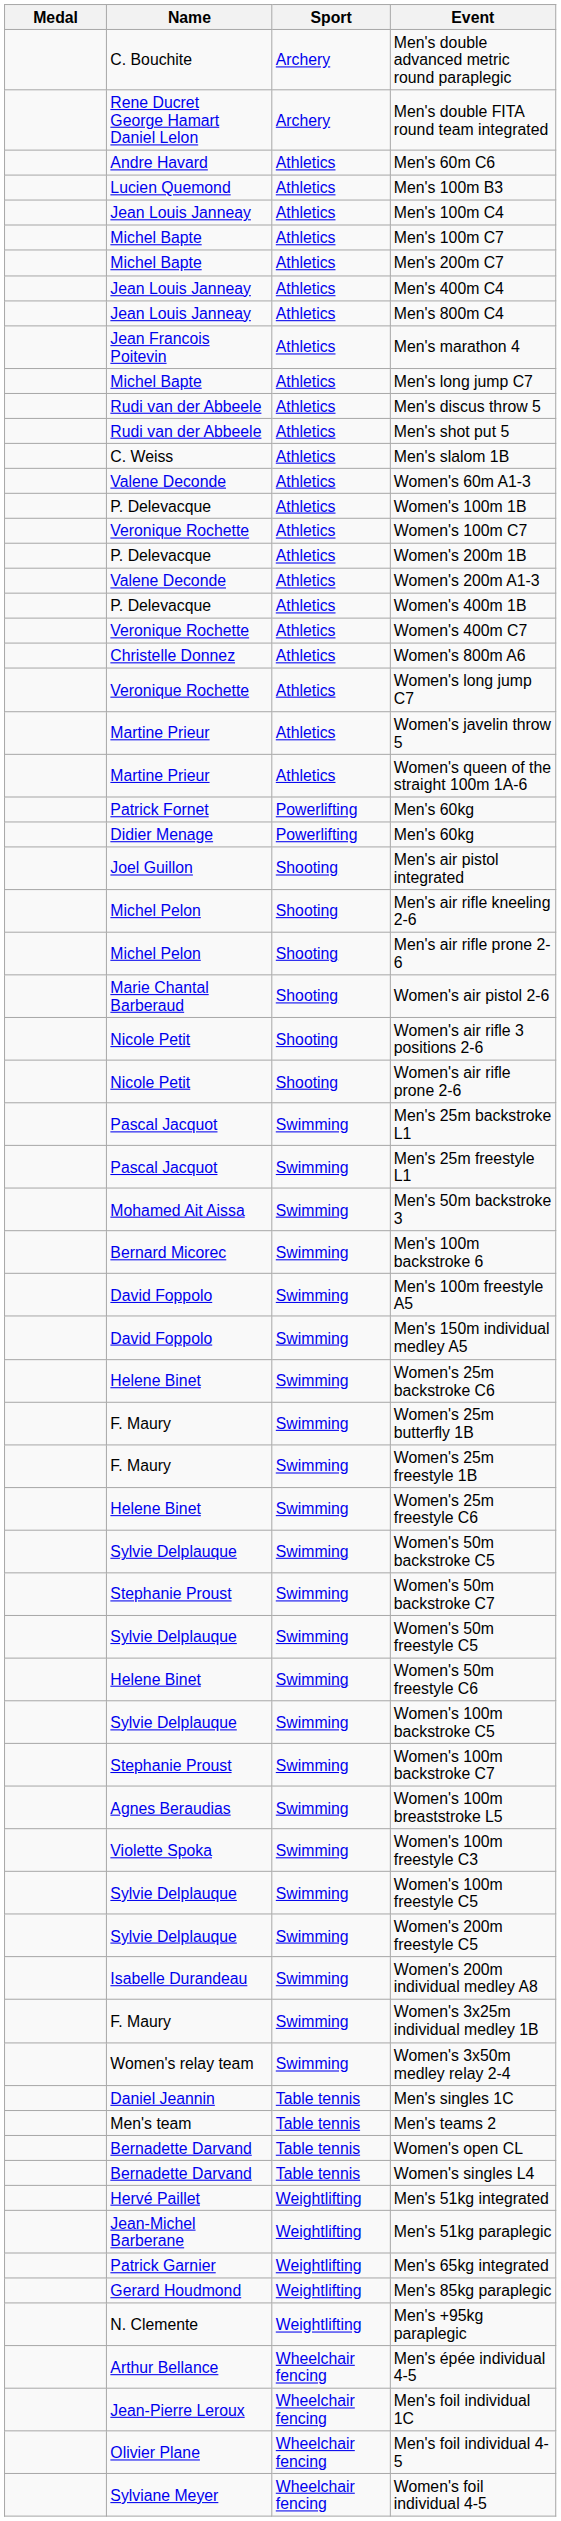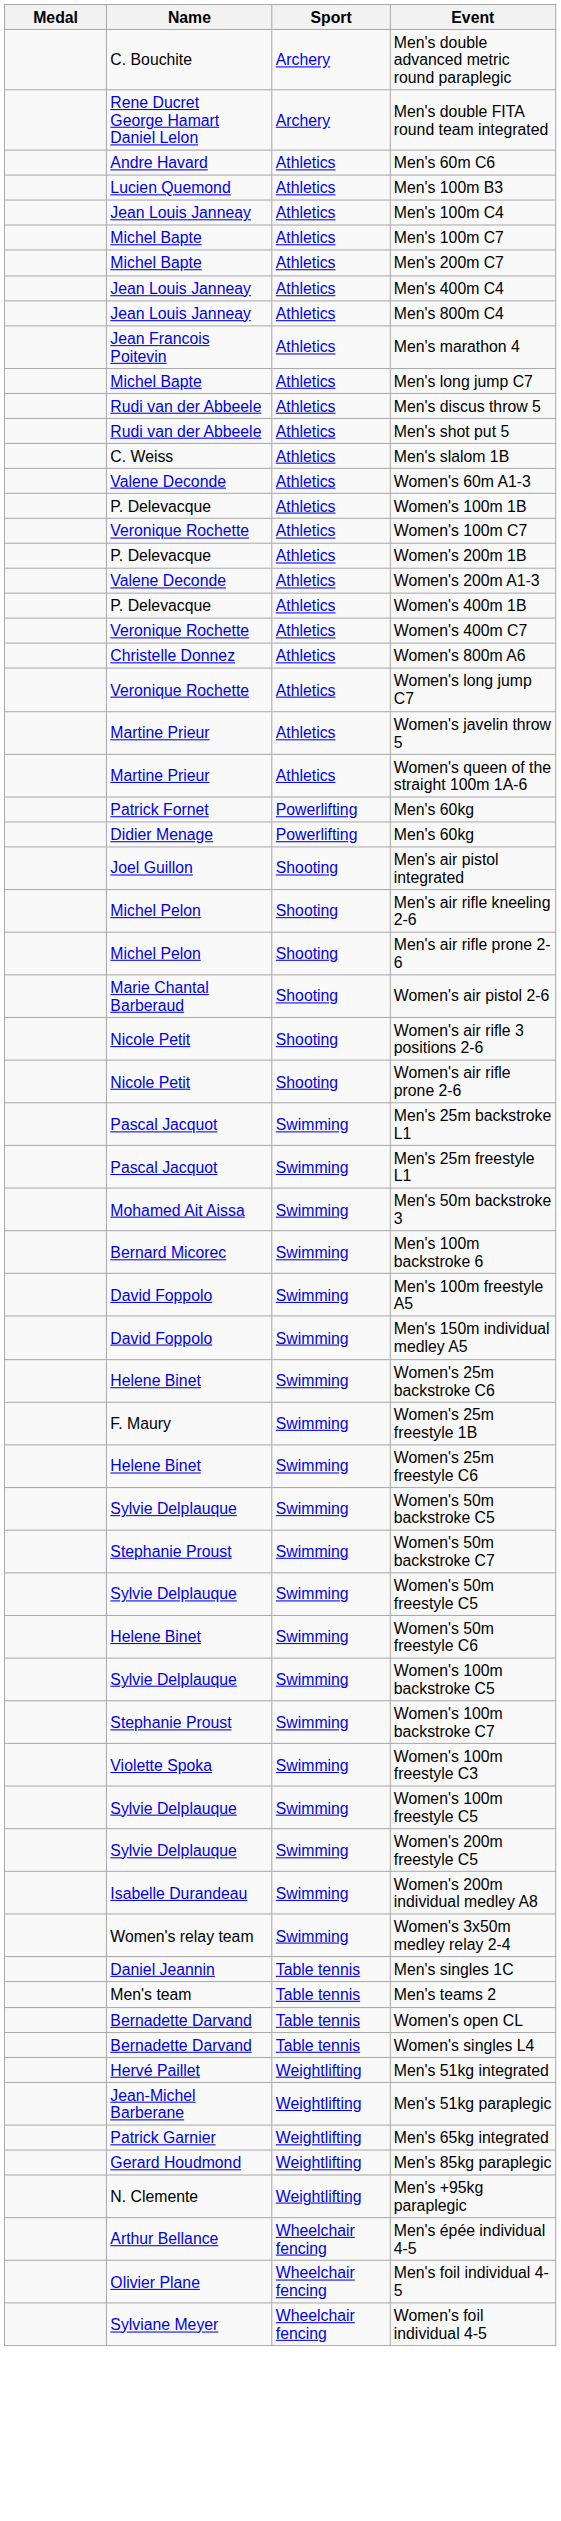 <table class=wikitable style="font-size:95%">
 <tr>
 <th style="width:6em">Medal</th>
 <th style="width:10em">Name</th>
 <th style="width:7em">Sport</th>
 <th style="width:10em">Event</th>
 </tr>
 <tr>
 <td></td>
 <td>C. Bouchite</td>
 <td><a href='#'>Archery</a></td>
 <td>Men's double advanced metric round paraplegic</td>
 </tr>
 <tr>
 <td></td>
 <td><a href='#'>Rene Ducret</a><br> <a href='#'>George Hamart</a><br> <a href='#'>Daniel Lelon</a></td>
 <td><a href='#'>Archery</a></td>
 <td>Men's double FITA round team integrated</td>
 </tr>
 <tr>
 <td></td>
 <td><a href='#'>Andre Havard</a></td>
 <td><a href='#'>Athletics</a></td>
 <td>Men's 60m C6</td>
 </tr>
 <tr>
 <td></td>
 <td><a href='#'>Lucien Quemond</a></td>
 <td><a href='#'>Athletics</a></td>
 <td>Men's 100m B3</td>
 </tr>
 <tr>
 <td></td>
 <td><a href='#'>Jean Louis Janneay</a></td>
 <td><a href='#'>Athletics</a></td>
 <td>Men's 100m C4</td>
 </tr>
 <tr>
 <td></td>
 <td><a href='#'>Michel Bapte</a></td>
 <td><a href='#'>Athletics</a></td>
 <td>Men's 100m C7</td>
 </tr>
 <tr>
 <td></td>
 <td><a href='#'>Michel Bapte</a></td>
 <td><a href='#'>Athletics</a></td>
 <td>Men's 200m C7</td>
 </tr>
 <tr>
 <td></td>
 <td><a href='#'>Jean Louis Janneay</a></td>
 <td><a href='#'>Athletics</a></td>
 <td>Men's 400m C4</td>
 </tr>
 <tr>
 <td></td>
 <td><a href='#'>Jean Louis Janneay</a></td>
 <td><a href='#'>Athletics</a></td>
 <td>Men's 800m C4</td>
 </tr>
 <tr>
 <td></td>
 <td><a href='#'>Jean Francois Poitevin</a></td>
 <td><a href='#'>Athletics</a></td>
 <td>Men's marathon 4</td>
 </tr>
 <tr>
 <td></td>
 <td><a href='#'>Michel Bapte</a></td>
 <td><a href='#'>Athletics</a></td>
 <td>Men's long jump C7</td>
 </tr>
 <tr>
 <td></td>
 <td><a href='#'>Rudi van der Abbeele</a></td>
 <td><a href='#'>Athletics</a></td>
 <td>Men's discus throw 5</td>
 </tr>
 <tr>
 <td></td>
 <td><a href='#'>Rudi van der Abbeele</a></td>
 <td><a href='#'>Athletics</a></td>
 <td>Men's shot put 5</td>
 </tr>
 <tr>
 <td></td>
 <td>C. Weiss</td>
 <td><a href='#'>Athletics</a></td>
 <td>Men's slalom 1B</td>
 </tr>
 <tr>
 <td></td>
 <td><a href='#'>Valene Deconde</a></td>
 <td><a href='#'>Athletics</a></td>
 <td>Women's 60m A1-3</td>
 </tr>
 <tr>
 <td></td>
 <td>P. Delevacque</td>
 <td><a href='#'>Athletics</a></td>
 <td>Women's 100m 1B</td>
 </tr>
 <tr>
 <td></td>
 <td><a href='#'>Veronique Rochette</a></td>
 <td><a href='#'>Athletics</a></td>
 <td>Women's 100m C7</td>
 </tr>
 <tr>
 <td></td>
 <td>P. Delevacque</td>
 <td><a href='#'>Athletics</a></td>
 <td>Women's 200m 1B</td>
 </tr>
 <tr>
 <td></td>
 <td><a href='#'>Valene Deconde</a></td>
 <td><a href='#'>Athletics</a></td>
 <td>Women's 200m A1-3</td>
 </tr>
 <tr>
 <td></td>
 <td>P. Delevacque</td>
 <td><a href='#'>Athletics</a></td>
 <td>Women's 400m 1B</td>
 </tr>
 <tr>
 <td></td>
 <td><a href='#'>Veronique Rochette</a></td>
 <td><a href='#'>Athletics</a></td>
 <td>Women's 400m C7</td>
 </tr>
 <tr>
 <td></td>
 <td><a href='#'>Christelle Donnez</a></td>
 <td><a href='#'>Athletics</a></td>
 <td>Women's 800m A6</td>
 </tr>
 <tr>
 <td></td>
 <td><a href='#'>Veronique Rochette</a></td>
 <td><a href='#'>Athletics</a></td>
 <td>Women's long jump C7</td>
 </tr>
 <tr>
 <td></td>
 <td><a href='#'>Martine Prieur</a></td>
 <td><a href='#'>Athletics</a></td>
 <td>Women's javelin throw 5</td>
 </tr>
 <tr>
 <td></td>
 <td><a href='#'>Martine Prieur</a></td>
 <td><a href='#'>Athletics</a></td>
 <td>Women's queen of the straight 100m 1A-6</td>
 </tr>
 <tr>
 <td></td>
 <td><a href='#'>Patrick Fornet</a></td>
 <td><a href='#'>Powerlifting</a></td>
 <td>Men's 60kg</td>
 </tr>
 <tr>
 <td></td>
 <td><a href='#'>Didier Menage</a></td>
 <td><a href='#'>Powerlifting</a></td>
 <td>Men's 60kg</td>
 </tr>
 <tr>
 <td></td>
 <td><a href='#'>Joel Guillon</a></td>
 <td><a href='#'>Shooting</a></td>
 <td>Men's air pistol integrated</td>
 </tr>
 <tr>
 <td></td>
 <td><a href='#'>Michel Pelon</a></td>
 <td><a href='#'>Shooting</a></td>
 <td>Men's air rifle kneeling 2-6</td>
 </tr>
 <tr>
 <td></td>
 <td><a href='#'>Michel Pelon</a></td>
 <td><a href='#'>Shooting</a></td>
 <td>Men's air rifle prone 2-6</td>
 </tr>
 <tr>
 <td></td>
 <td><a href='#'>Marie Chantal Barberaud</a></td>
 <td><a href='#'>Shooting</a></td>
 <td>Women's air pistol 2-6</td>
 </tr>
 <tr>
 <td></td>
 <td><a href='#'>Nicole Petit</a></td>
 <td><a href='#'>Shooting</a></td>
 <td>Women's air rifle 3 positions 2-6</td>
 </tr>
 <tr>
 <td></td>
 <td><a href='#'>Nicole Petit</a></td>
 <td><a href='#'>Shooting</a></td>
 <td>Women's air rifle prone 2-6</td>
 </tr>
 <tr>
 <td></td>
 <td><a href='#'>Pascal Jacquot</a></td>
 <td><a href='#'>Swimming</a></td>
 <td>Men's 25m backstroke L1</td>
 </tr>
 <tr>
 <td></td>
 <td><a href='#'>Pascal Jacquot</a></td>
 <td><a href='#'>Swimming</a></td>
 <td>Men's 25m freestyle L1</td>
 </tr>
 <tr>
 <td></td>
 <td><a href='#'>Mohamed Ait Aissa</a></td>
 <td><a href='#'>Swimming</a></td>
 <td>Men's 50m backstroke 3</td>
 </tr>
 <tr>
 <td></td>
 <td><a href='#'>Bernard Micorec</a></td>
 <td><a href='#'>Swimming</a></td>
 <td>Men's 100m backstroke 6</td>
 </tr>
 <tr>
 <td></td>
 <td><a href='#'>David Foppolo</a></td>
 <td><a href='#'>Swimming</a></td>
 <td>Men's 100m freestyle A5</td>
 </tr>
 <tr>
 <td></td>
 <td><a href='#'>David Foppolo</a></td>
 <td><a href='#'>Swimming</a></td>
 <td>Men's 150m individual medley A5</td>
 </tr>
 <tr>
 <td></td>
 <td><a href='#'>Helene Binet</a></td>
 <td><a href='#'>Swimming</a></td>
 <td>Women's 25m backstroke C6</td>
 </tr>
 <tr>
 <td></td>
 <td>F. Maury</td>
 <td><a href='#'>Swimming</a></td>
-<td>Women's 25m butterfly 1B</td>
-</tr>
-<tr>
-<td></td>
-<td>F. Maury</td>
-<td><a href='#'>Swimming</a></td>
 <td>Women's 25m freestyle 1B</td>
 </tr>
 <tr>
 <td></td>
 <td><a href='#'>Helene Binet</a></td>
 <td><a href='#'>Swimming</a></td>
 <td>Women's 25m freestyle C6</td>
 </tr>
 <tr>
 <td></td>
 <td><a href='#'>Sylvie Delplauque</a></td>
 <td><a href='#'>Swimming</a></td>
 <td>Women's 50m backstroke C5</td>
 </tr>
 <tr>
 <td></td>
 <td><a href='#'>Stephanie Proust</a></td>
 <td><a href='#'>Swimming</a></td>
 <td>Women's 50m backstroke C7</td>
 </tr>
 <tr>
 <td></td>
 <td><a href='#'>Sylvie Delplauque</a></td>
 <td><a href='#'>Swimming</a></td>
 <td>Women's 50m freestyle C5</td>
 </tr>
 <tr>
 <td></td>
 <td><a href='#'>Helene Binet</a></td>
 <td><a href='#'>Swimming</a></td>
 <td>Women's 50m freestyle C6</td>
 </tr>
 <tr>
 <td></td>
 <td><a href='#'>Sylvie Delplauque</a></td>
 <td><a href='#'>Swimming</a></td>
 <td>Women's 100m backstroke C5</td>
 </tr>
 <tr>
 <td></td>
 <td><a href='#'>Stephanie Proust</a></td>
 <td><a href='#'>Swimming</a></td>
 <td>Women's 100m backstroke C7</td>
 </tr>
 <tr>
 <td></td>
-<td><a href='#'>Agnes Beraudias</a></td>
-<td><a href='#'>Swimming</a></td>
-<td>Women's 100m breaststroke L5</td>
-</tr>
-<tr>
-<td></td>
 <td><a href='#'>Violette Spoka</a></td>
 <td><a href='#'>Swimming</a></td>
 <td>Women's 100m freestyle C3</td>
 </tr>
 <tr>
 <td></td>
 <td><a href='#'>Sylvie Delplauque</a></td>
 <td><a href='#'>Swimming</a></td>
 <td>Women's 100m freestyle C5</td>
 </tr>
 <tr>
 <td></td>
 <td><a href='#'>Sylvie Delplauque</a></td>
 <td><a href='#'>Swimming</a></td>
 <td>Women's 200m freestyle C5</td>
 </tr>
 <tr>
 <td></td>
 <td><a href='#'>Isabelle Durandeau</a></td>
 <td><a href='#'>Swimming</a></td>
 <td>Women's 200m individual medley A8</td>
-</tr>
-<tr>
-<td></td>
-<td>F. Maury</td>
-<td><a href='#'>Swimming</a></td>
-<td>Women's 3x25m individual medley 1B</td>
 </tr>
 <tr>
 <td></td>
 <td>Women's relay team</td>
 <td><a href='#'>Swimming</a></td>
 <td>Women's 3x50m medley relay 2-4</td>
 </tr>
 <tr>
 <td></td>
 <td><a href='#'>Daniel Jeannin</a></td>
 <td><a href='#'>Table tennis</a></td>
 <td>Men's singles 1C</td>
 </tr>
 <tr>
 <td></td>
 <td>Men's team</td>
 <td><a href='#'>Table tennis</a></td>
 <td>Men's teams 2</td>
 </tr>
 <tr>
 <td></td>
 <td><a href='#'>Bernadette Darvand</a></td>
 <td><a href='#'>Table tennis</a></td>
 <td>Women's open CL</td>
 </tr>
 <tr>
 <td></td>
 <td><a href='#'>Bernadette Darvand</a></td>
 <td><a href='#'>Table tennis</a></td>
 <td>Women's singles L4</td>
 </tr>
 <tr>
 <td></td>
 <td><a href='#'>Hervé Paillet</a></td>
 <td><a href='#'>Weightlifting</a></td>
 <td>Men's 51kg integrated</td>
 </tr>
 <tr>
 <td></td>
 <td><a href='#'>Jean-Michel Barberane</a></td>
 <td><a href='#'>Weightlifting</a></td>
 <td>Men's 51kg paraplegic</td>
 </tr>
 <tr>
 <td></td>
 <td><a href='#'>Patrick Garnier</a></td>
 <td><a href='#'>Weightlifting</a></td>
 <td>Men's 65kg integrated</td>
 </tr>
 <tr>
 <td></td>
 <td><a href='#'>Gerard Houdmond</a></td>
 <td><a href='#'>Weightlifting</a></td>
 <td>Men's 85kg paraplegic</td>
 </tr>
 <tr>
 <td></td>
 <td>N. Clemente</td>
 <td><a href='#'>Weightlifting</a></td>
 <td>Men's +95kg paraplegic</td>
 </tr>
 <tr>
 <td></td>
 <td><a href='#'>Arthur Bellance</a></td>
 <td><a href='#'>Wheelchair fencing</a></td>
 <td>Men's épée individual 4-5</td>
 </tr>
 <tr>
 <td></td>
-<td><a href='#'>Jean-Pierre Leroux</a></td>
-<td><a href='#'>Wheelchair fencing</a></td>
-<td>Men's foil individual 1C</td>
-</tr>
-<tr>
-<td></td>
 <td><a href='#'>Olivier Plane</a></td>
 <td><a href='#'>Wheelchair fencing</a></td>
 <td>Men's foil individual 4-5</td>
 </tr>
 <tr>
 <td></td>
 <td><a href='#'>Sylviane Meyer</a></td>
 <td><a href='#'>Wheelchair fencing</a></td>
 <td>Women's foil individual 4-5</td>
 </tr>
 </table>
